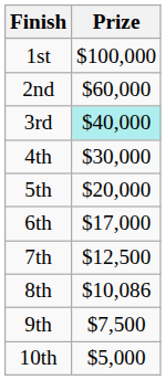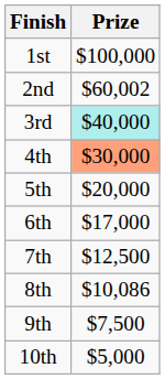 <table class="wikitable" style="text-align:center;">
 <tr>
 <th>Finish</th>
 <th>Prize</th>
 </tr>
 <tr>
 <td>1st</td>
 <td>$100,000</td>
 </tr>
 <tr>
 <td>2nd</td>
-<td>$60,000</td>
+<td>$60,002</td>
 </tr>
 <tr>
 <td>3rd</td>
 <td style="background: paleturquoise;">$40,000</td>
 </tr>
 <tr>
 <td>4th</td>
-<td>$30,000</td>
+<td style="background: lightsalmon;">$30,000</td>
 </tr>
 <tr>
 <td>5th</td>
 <td>$20,000</td>
 </tr>
 <tr>
 <td>6th</td>
 <td>$17,000</td>
 </tr>
 <tr>
 <td>7th</td>
 <td>$12,500</td>
 </tr>
 <tr>
 <td>8th</td>
 <td>$10,086</td>
 </tr>
 <tr>
 <td>9th</td>
 <td>$7,500</td>
 </tr>
 <tr>
 <td>10th</td>
 <td>$5,000</td>
 </tr>
 </table>
